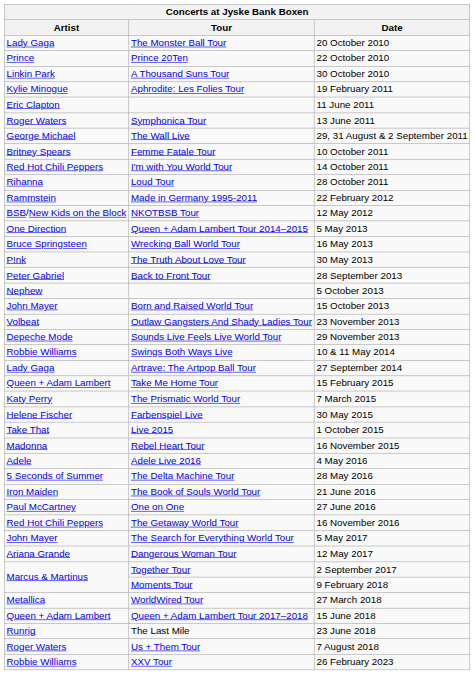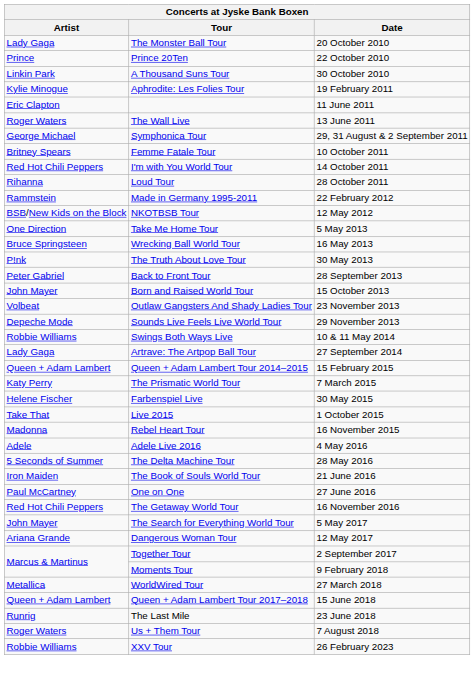 <table class="wikitable collapsible">
 <tr>
 <th scope="col" colspan="3">Concerts at Jyske Bank Boxen</th>
 </tr>
 <tr>
 <th scope="col">Artist</th>
 <th scope="col">Tour</th>
 <th scope="col">Date</th>
 </tr>
 <tr>
 <td><a href='#'>Lady Gaga</a></td>
 <td><a href='#'>The Monster Ball Tour</a></td>
 <td>20 October 2010</td>
 </tr>
 <tr>
 <td><a href='#'>Prince</a></td>
 <td><a href='#'>Prince 20Ten</a></td>
 <td>22 October 2010</td>
 </tr>
 <tr>
 <td><a href='#'>Linkin Park</a></td>
 <td><a href='#'>A Thousand Suns Tour</a></td>
 <td>30 October 2010</td>
 </tr>
 <tr>
 <td><a href='#'>Kylie Minogue</a></td>
 <td><a href='#'>Aphrodite: Les Folies Tour</a></td>
 <td>19 February 2011</td>
 </tr>
 <tr>
 <td><a href='#'>Eric Clapton</a></td>
 <td></td>
 <td>11 June 2011</td>
 </tr>
 <tr>
 <td><a href='#'>Roger Waters</a></td>
-<td><a href='#'>Symphonica Tour</a></td>
+<td><a href='#'>The Wall Live</a></td>
 <td>13 June 2011</td>
 </tr>
 <tr>
 <td><a href='#'>George Michael</a></td>
-<td><a href='#'>The Wall Live</a></td>
+<td><a href='#'>Symphonica Tour</a></td>
 <td>29, 31 August & 2 September 2011</td>
 </tr>
 <tr>
 <td><a href='#'>Britney Spears</a></td>
 <td><a href='#'>Femme Fatale Tour</a></td>
 <td>10 October 2011</td>
 </tr>
 <tr>
 <td><a href='#'>Red Hot Chili Peppers</a></td>
 <td><a href='#'>I'm with You World Tour</a></td>
 <td>14 October 2011</td>
 </tr>
 <tr>
 <td><a href='#'>Rihanna</a></td>
 <td><a href='#'>Loud Tour</a></td>
 <td>28 October 2011</td>
 </tr>
 <tr>
 <td><a href='#'>Rammstein</a></td>
 <td><a href='#'>Made in Germany 1995-2011</a></td>
 <td>22 February 2012</td>
 </tr>
 <tr>
 <td><a href='#'>BSB</a>/<a href='#'>New Kids on the Block</a></td>
 <td><a href='#'>NKOTBSB Tour</a></td>
 <td>12 May 2012</td>
 </tr>
 <tr>
 <td><a href='#'>One Direction</a></td>
-<td><a href='#'>Queen + Adam Lambert Tour 2014–2015</a></td>
+<td><a href='#'>Take Me Home Tour</a></td>
 <td>5 May 2013</td>
 </tr>
 <tr>
 <td><a href='#'>Bruce Springsteen</a></td>
 <td><a href='#'>Wrecking Ball World Tour</a></td>
 <td>16 May 2013</td>
 </tr>
 <tr>
 <td><a href='#'>P!nk</a></td>
 <td><a href='#'>The Truth About Love Tour</a></td>
 <td>30 May 2013</td>
 </tr>
 <tr>
 <td><a href='#'>Peter Gabriel</a></td>
 <td><a href='#'>Back to Front Tour</a></td>
 <td>28 September 2013</td>
-</tr>
-<tr>
-<td><a href='#'>Nephew</a></td>
-<td></td>
-<td>5 October 2013</td>
 </tr>
 <tr>
 <td><a href='#'>John Mayer</a></td>
 <td><a href='#'>Born and Raised World Tour</a></td>
 <td>15 October 2013</td>
 </tr>
 <tr>
 <td><a href='#'>Volbeat</a></td>
 <td><a href='#'>Outlaw Gangsters And Shady Ladies Tour</a></td>
 <td>23 November 2013</td>
 </tr>
 <tr>
 <td><a href='#'>Depeche Mode</a></td>
 <td><a href='#'>Sounds Live Feels Live World Tour</a></td>
 <td>29 November 2013</td>
 </tr>
 <tr>
 <td><a href='#'>Robbie Williams</a></td>
 <td><a href='#'>Swings Both Ways Live</a></td>
 <td>10 & 11 May 2014</td>
 </tr>
 <tr>
 <td><a href='#'>Lady Gaga</a></td>
 <td><a href='#'>Artrave: The Artpop Ball Tour</a></td>
 <td>27 September 2014</td>
 </tr>
 <tr>
 <td><a href='#'>Queen + Adam Lambert</a></td>
-<td><a href='#'>Take Me Home Tour</a></td>
+<td><a href='#'>Queen + Adam Lambert Tour 2014–2015</a></td>
 <td>15 February 2015</td>
 </tr>
 <tr>
 <td><a href='#'>Katy Perry</a></td>
 <td><a href='#'>The Prismatic World Tour</a></td>
 <td>7 March 2015</td>
 </tr>
 <tr>
 <td><a href='#'>Helene Fischer</a></td>
 <td><a href='#'>Farbenspiel Live</a></td>
 <td>30 May 2015</td>
 </tr>
 <tr>
 <td><a href='#'>Take That</a></td>
 <td><a href='#'>Live 2015</a></td>
 <td>1 October 2015</td>
 </tr>
 <tr>
 <td><a href='#'>Madonna</a></td>
 <td><a href='#'>Rebel Heart Tour</a></td>
 <td>16 November 2015</td>
 </tr>
 <tr>
 <td><a href='#'>Adele</a></td>
 <td><a href='#'>Adele Live 2016</a></td>
 <td>4 May 2016</td>
 </tr>
 <tr>
 <td><a href='#'>5 Seconds of Summer</a></td>
 <td><a href='#'>The Delta Machine Tour</a></td>
 <td>28 May 2016</td>
 </tr>
 <tr>
 <td><a href='#'>Iron Maiden</a></td>
 <td><a href='#'>The Book of Souls World Tour</a></td>
 <td>21 June 2016</td>
 </tr>
 <tr>
 <td><a href='#'>Paul McCartney</a></td>
 <td><a href='#'>One on One</a></td>
 <td>27 June 2016</td>
 </tr>
 <tr>
 <td><a href='#'>Red Hot Chili Peppers</a></td>
 <td><a href='#'>The Getaway World Tour</a></td>
 <td>16 November 2016</td>
 </tr>
 <tr>
 <td><a href='#'>John Mayer</a></td>
 <td><a href='#'>The Search for Everything World Tour</a></td>
 <td>5 May 2017</td>
 </tr>
 <tr>
 <td><a href='#'>Ariana Grande</a></td>
 <td><a href='#'>Dangerous Woman Tour</a></td>
 <td>12 May 2017</td>
 </tr>
 <tr>
 <td rowspan="2"><a href='#'>Marcus & Martinus</a></td>
 <td><a href='#'>Together Tour</a></td>
 <td>2 September 2017</td>
 </tr>
 <tr>
 <td><a href='#'>Moments Tour</a></td>
 <td>9 February  2018</td>
 </tr>
 <tr>
 <td><a href='#'>Metallica</a></td>
 <td><a href='#'>WorldWired Tour</a></td>
 <td>27 March 2018</td>
 </tr>
 <tr>
 <td><a href='#'>Queen + Adam Lambert</a></td>
 <td><a href='#'>Queen + Adam Lambert Tour 2017–2018</a></td>
 <td>15 June 2018</td>
 </tr>
 <tr>
 <td><a href='#'>Runrig</a></td>
 <td>The Last Mile</td>
 <td>23 June 2018</td>
 </tr>
 <tr>
 <td><a href='#'>Roger Waters</a></td>
 <td><a href='#'>Us + Them Tour</a></td>
 <td>7 August 2018</td>
 </tr>
 <tr>
 <td><a href='#'>Robbie Williams</a></td>
 <td><a href='#'>XXV Tour</a></td>
 <td>26 February 2023</td>
 </tr>
 </table>
